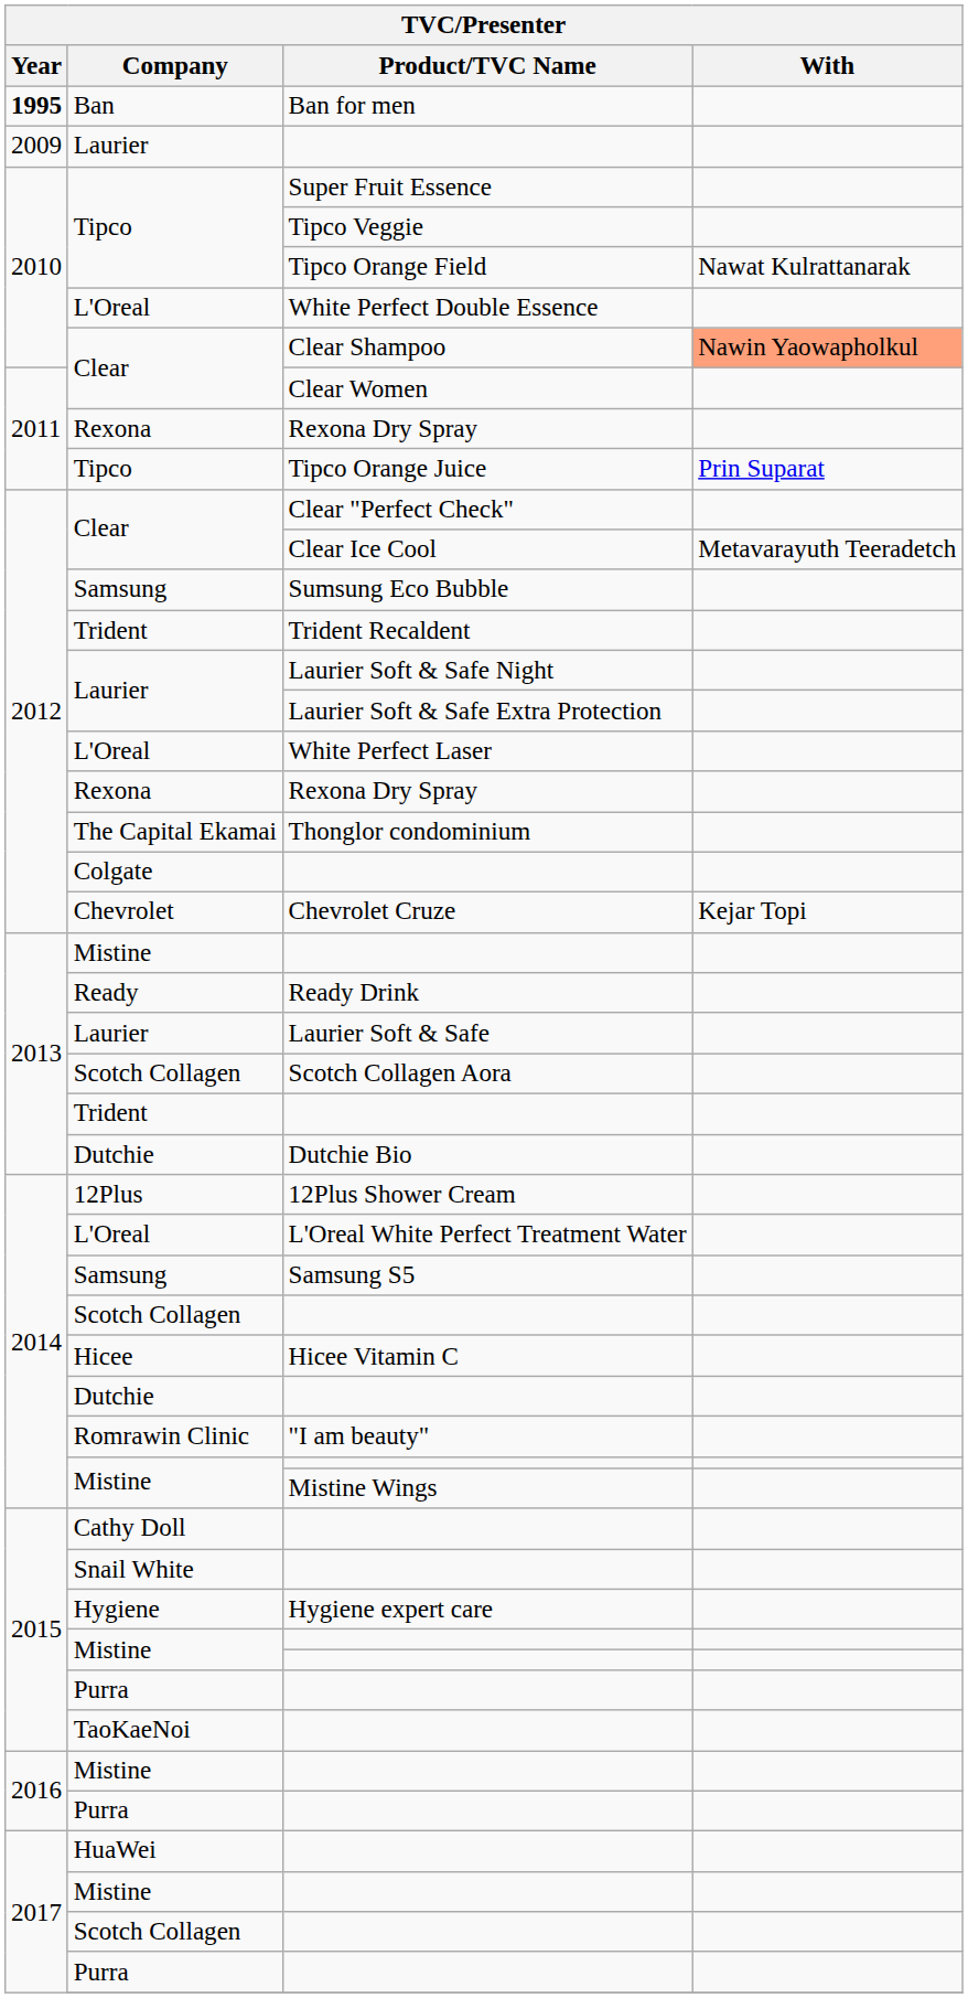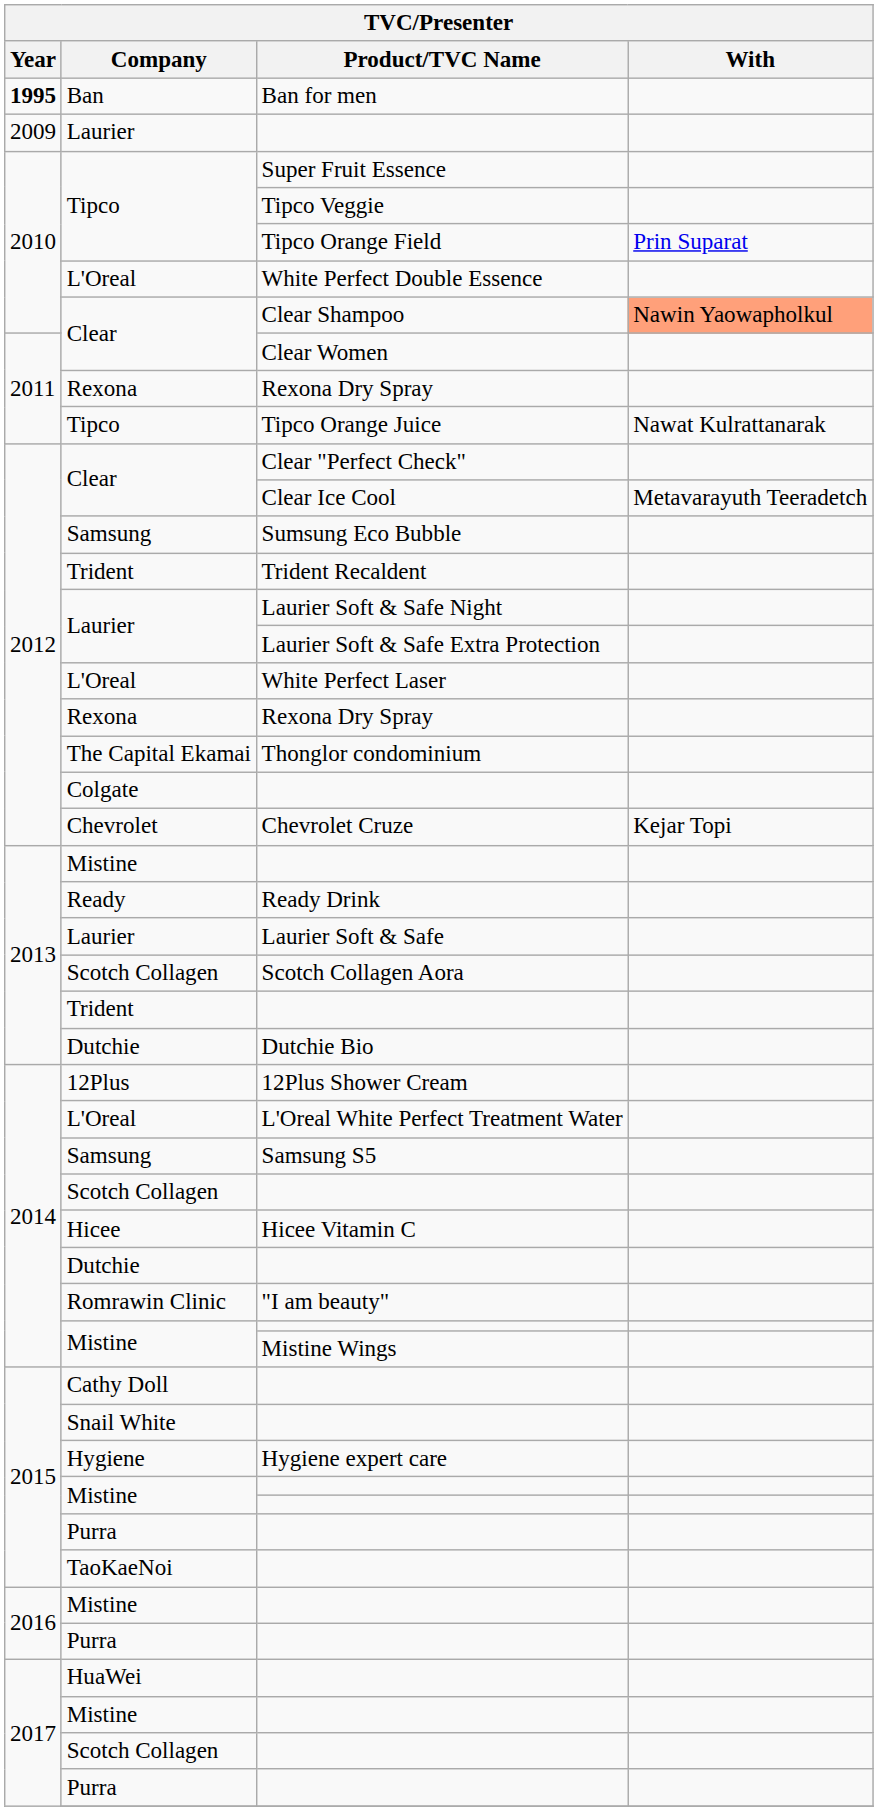 <table class=wikitable>
 <tr>
 <th colspan="4">TVC/Presenter</th>
 </tr>
 <tr>
 <th>Year</th>
 <th>Company</th>
 <th>Product/TVC Name</th>
 <th>With</th>
 </tr>
 <tr>
 <td><strong>1995</strong></td>
 <td>Ban</td>
 <td>Ban for men</td>
 <td></td>
 </tr>
 <tr>
 <td>2009</td>
 <td>Laurier</td>
 <td></td>
 <td></td>
 </tr>
 <tr>
 <td rowspan="5">2010</td>
 <td rowspan="3">Tipco</td>
 <td>Super Fruit Essence</td>
 <td></td>
 </tr>
 <tr>
 <td>Tipco Veggie</td>
 <td></td>
 </tr>
 <tr>
 <td>Tipco Orange Field</td>
-<td>Nawat Kulrattanarak</td>
+<td><a href='#'>Prin Suparat</a></td>
 </tr>
 <tr>
 <td>L'Oreal</td>
 <td>White Perfect Double Essence</td>
 <td></td>
 </tr>
 <tr>
 <td rowspan="2">Clear</td>
 <td>Clear Shampoo</td>
 <td style="background: lightsalmon;">Nawin Yaowapholkul</td>
 </tr>
 <tr>
 <td rowspan="3">2011</td>
 <td>Clear Women</td>
 <td></td>
 </tr>
 <tr>
 <td>Rexona</td>
 <td>Rexona Dry Spray</td>
 <td></td>
 </tr>
 <tr>
 <td>Tipco</td>
 <td>Tipco Orange Juice</td>
-<td><a href='#'>Prin Suparat</a></td>
+<td>Nawat Kulrattanarak</td>
 </tr>
 <tr>
 <td rowspan="11">2012</td>
 <td rowspan="2">Clear</td>
 <td>Clear "Perfect Check"</td>
 <td></td>
 </tr>
 <tr>
 <td>Clear Ice Cool</td>
 <td>Metavarayuth Teeradetch</td>
 </tr>
 <tr>
 <td>Samsung</td>
 <td>Sumsung Eco Bubble</td>
 <td></td>
 </tr>
 <tr>
 <td>Trident</td>
 <td>Trident Recaldent</td>
 <td></td>
 </tr>
 <tr>
 <td rowspan="2">Laurier</td>
 <td>Laurier Soft & Safe Night</td>
 <td></td>
 </tr>
 <tr>
 <td>Laurier Soft & Safe Extra Protection</td>
 <td></td>
 </tr>
 <tr>
 <td>L'Oreal</td>
 <td>White Perfect Laser</td>
 <td></td>
 </tr>
 <tr>
 <td>Rexona</td>
 <td>Rexona Dry Spray</td>
 <td></td>
 </tr>
 <tr>
 <td>The Capital Ekamai</td>
 <td>Thonglor condominium</td>
 <td></td>
 </tr>
 <tr>
 <td>Colgate</td>
 <td></td>
 <td></td>
 </tr>
 <tr>
 <td>Chevrolet</td>
 <td>Chevrolet Cruze</td>
 <td>Kejar Topi</td>
 </tr>
 <tr>
 <td rowspan="6">2013</td>
 <td>Mistine</td>
 <td></td>
 <td></td>
 </tr>
 <tr>
 <td>Ready</td>
 <td>Ready Drink</td>
 <td></td>
 </tr>
 <tr>
 <td>Laurier</td>
 <td>Laurier Soft & Safe</td>
 <td></td>
 </tr>
 <tr>
 <td>Scotch Collagen</td>
 <td>Scotch Collagen Aora</td>
 <td></td>
 </tr>
 <tr>
 <td>Trident</td>
 <td></td>
 <td></td>
 </tr>
 <tr>
 <td>Dutchie</td>
 <td>Dutchie Bio</td>
 <td></td>
 </tr>
 <tr>
 <td rowspan="9">2014</td>
 <td>12Plus</td>
 <td>12Plus Shower Cream</td>
 <td></td>
 </tr>
 <tr>
 <td>L'Oreal</td>
 <td>L'Oreal White Perfect Treatment Water</td>
 <td></td>
 </tr>
 <tr>
 <td>Samsung</td>
 <td>Samsung S5</td>
 <td></td>
 </tr>
 <tr>
 <td>Scotch Collagen</td>
 <td></td>
 <td></td>
 </tr>
 <tr>
 <td>Hicee</td>
 <td>Hicee Vitamin C</td>
 <td></td>
 </tr>
 <tr>
 <td>Dutchie</td>
 <td></td>
 <td></td>
 </tr>
 <tr>
 <td>Romrawin Clinic</td>
 <td>"I am beauty"</td>
 <td></td>
 </tr>
 <tr>
 <td rowspan="2">Mistine</td>
 <td></td>
 <td></td>
 </tr>
 <tr>
 <td>Mistine Wings</td>
 <td></td>
 </tr>
 <tr>
 <td rowspan="7">2015</td>
 <td>Cathy Doll</td>
 <td></td>
 <td></td>
 </tr>
 <tr>
 <td>Snail White</td>
 <td></td>
 <td></td>
 </tr>
 <tr>
 <td>Hygiene</td>
 <td>Hygiene expert care</td>
 <td></td>
 </tr>
 <tr>
 <td rowspan="2">Mistine</td>
 <td></td>
 <td></td>
 </tr>
 <tr>
 <td></td>
 <td></td>
 </tr>
 <tr>
 <td>Purra</td>
 <td></td>
 <td></td>
 </tr>
 <tr>
 <td>TaoKaeNoi</td>
 <td></td>
 <td></td>
 </tr>
 <tr>
 <td rowspan="2">2016</td>
 <td>Mistine</td>
 <td></td>
 <td></td>
 </tr>
 <tr>
 <td>Purra</td>
 <td></td>
 <td></td>
 </tr>
 <tr>
 <td rowspan="5">2017</td>
 <td>HuaWei</td>
 <td></td>
 <td></td>
 </tr>
 <tr>
 <td>Mistine</td>
 <td></td>
 <td></td>
 </tr>
 <tr>
 <td>Scotch Collagen</td>
 <td></td>
 <td></td>
 </tr>
 <tr>
 <td>Purra</td>
 <td></td>
 <td></td>
 </tr>
 <tr>
 </tr>
 </table>
